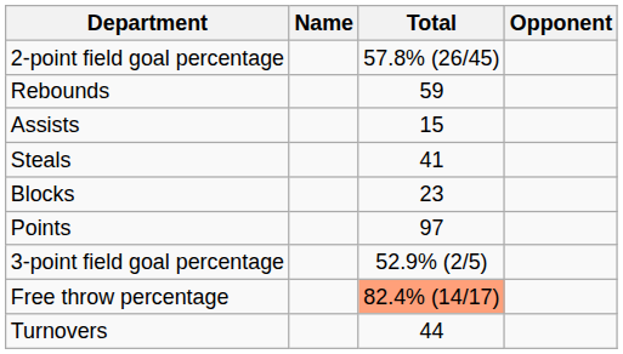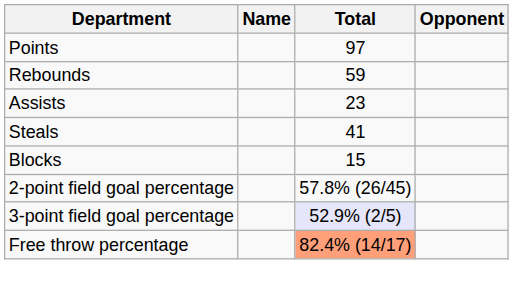 <table class=wikitable style="font-size:90%;">
 <tr>
 <th>Department</th>
 <th>Name</th>
 <th>Total</th>
 <th>Opponent</th>
 </tr>
 <tr>
-<td>2-point field goal percentage</td>
+<td>Points</td>
 <td></td>
-<td align=center>57.8% (26/45)</td>
+<td align=center>97</td>
 <td></td>
 </tr>
 <tr>
 <td>Rebounds</td>
 <td></td>
 <td align=center>59</td>
 <td></td>
 </tr>
 <tr>
 <td>Assists</td>
 <td></td>
-<td align=center>15</td>
+<td align=center>23</td>
 <td></td>
 </tr>
 <tr>
 <td>Steals</td>
 <td></td>
 <td align=center>41</td>
 <td></td>
 </tr>
 <tr>
 <td>Blocks</td>
 <td></td>
-<td align=center>23</td>
+<td align=center>15</td>
 <td></td>
 </tr>
 <tr>
-<td>Points</td>
+<td>2-point field goal percentage</td>
 <td></td>
-<td align=center>97</td>
+<td align=center>57.8% (26/45)</td>
 <td></td>
 </tr>
 <tr>
 <td>3-point field goal percentage</td>
 <td></td>
-<td align=center>52.9% (2/5)</td>
+<td align=center style="background: lavender;">52.9% (2/5)</td>
 <td></td>
 </tr>
 <tr>
 <td>Free throw percentage</td>
 <td></td>
 <td align=center style="background: lightsalmon;">82.4% (14/17)</td>
 <td></td>
 </tr>
-<tr>
-<td>Turnovers</td>
-<td></td>
-<td align=center>44</td>
-<td></td>
-</tr>
 </table>
